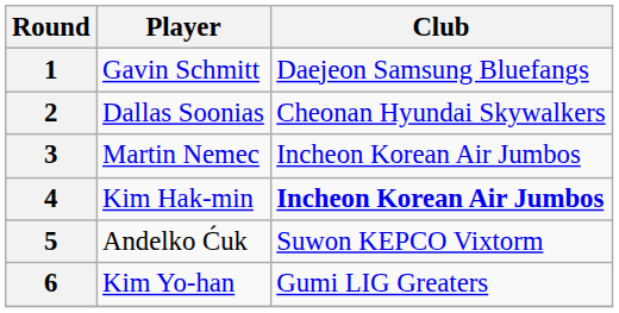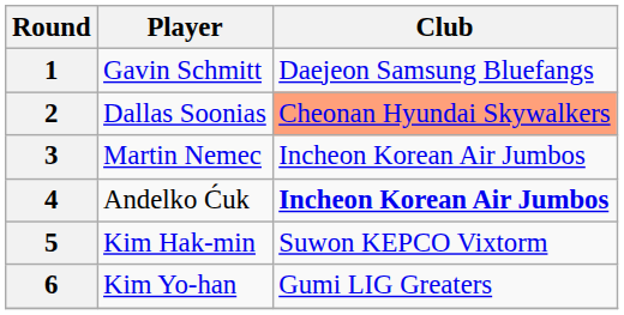 <table class=wikitable>
 <tr>
 <th>Round</th>
 <th>Player</th>
 <th>Club</th>
 </tr>
 <tr>
 <th>1</th>
 <td> <a href='#'>Gavin Schmitt</a></td>
 <td><a href='#'>Daejeon Samsung Bluefangs</a></td>
 </tr>
 <tr>
 <th>2</th>
 <td> <a href='#'>Dallas Soonias</a></td>
-<td><a href='#'>Cheonan Hyundai Skywalkers</a></td>
+<td style="background: lightsalmon;"><a href='#'>Cheonan Hyundai Skywalkers</a></td>
 </tr>
 <tr>
 <th>3</th>
 <td> <a href='#'>Martin Nemec</a></td>
 <td><a href='#'>Incheon Korean Air Jumbos</a></td>
 </tr>
 <tr>
 <th>4</th>
-<td> <a href='#'>Kim Hak-min</a></td>
+<td> Andelko Ćuk</td>
 <td><strong><a href='#'>Incheon Korean Air Jumbos</a></strong></td>
 </tr>
 <tr>
 <th>5</th>
-<td> Andelko Ćuk</td>
+<td> <a href='#'>Kim Hak-min</a></td>
 <td><a href='#'>Suwon KEPCO Vixtorm</a></td>
 </tr>
 <tr>
 <th>6</th>
 <td> <a href='#'>Kim Yo-han</a></td>
 <td><a href='#'>Gumi LIG Greaters</a></td>
 </tr>
 <tr>
 </tr>
 </table>
